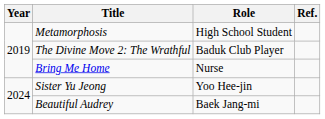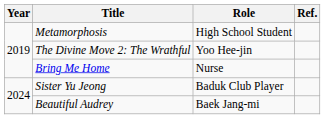 <table class="wikitable">
 <tr>
 <th>Year</th>
 <th>Title</th>
 <th>Role</th>
 <th>Ref.</th>
 </tr>
 <tr>
 <td rowspan=3>2019</td>
 <td><em>Metamorphosis</em></td>
 <td>High School Student</td>
 <td></td>
 </tr>
 <tr>
 <td><em>The Divine Move 2: The Wrathful</em></td>
-<td>Baduk Club Player</td>
+<td>Yoo Hee-jin</td>
 <td></td>
 </tr>
 <tr>
 <td><em><a href='#'>Bring Me Home</a></em></td>
 <td>Nurse</td>
 <td></td>
 </tr>
 <tr>
 <td rowspan="2">2024</td>
 <td><em>Sister Yu Jeong</em></td>
-<td>Yoo Hee-jin</td>
+<td>Baduk Club Player</td>
 <td></td>
 </tr>
 <tr>
 <td><em>Beautiful Audrey</em></td>
 <td>Baek Jang-mi</td>
 <td></td>
 </tr>
 </table>
